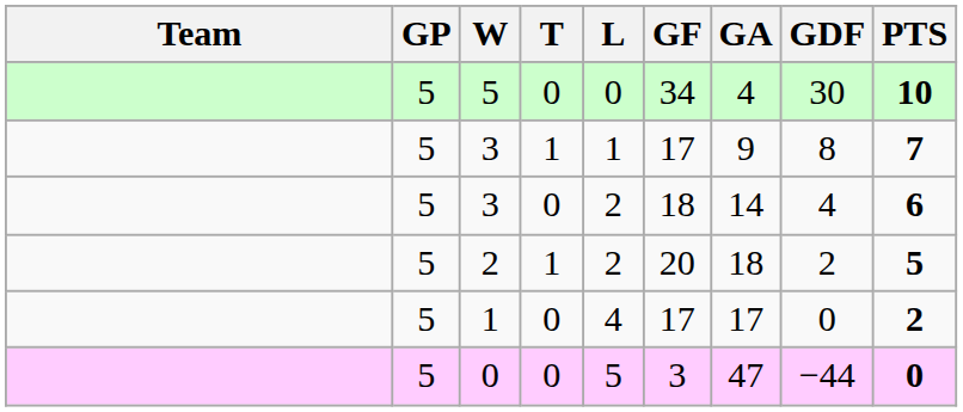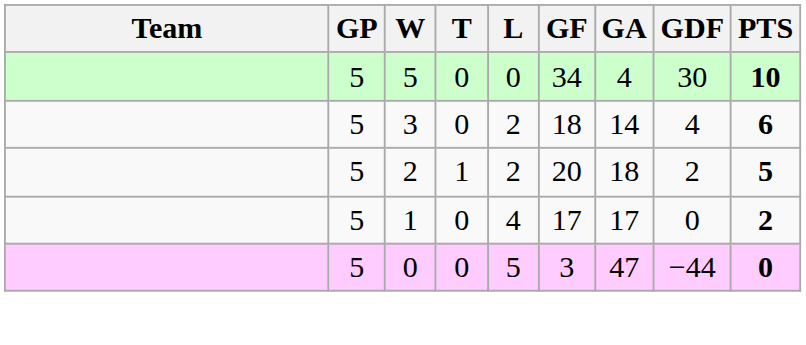 <table class="wikitable">
 <tr>
 <th width=165>Team</th>
 <th width=20>GP</th>
 <th width=20>W</th>
 <th width=20>T</th>
 <th width=20>L</th>
 <th width=20>GF</th>
 <th width=20>GA</th>
 <th width=20>GDF</th>
 <th width=20>PTS</th>
 </tr>
 <tr align=center style="background:#ccffcc;">
 <td style="text-align:left;"></td>
 <td>5</td>
 <td>5</td>
 <td>0</td>
 <td>0</td>
 <td>34</td>
 <td>4</td>
 <td>30</td>
 <td><strong>10</strong></td>
-</tr>
-<tr align=center>
-<td style="text-align:left;"></td>
-<td>5</td>
-<td>3</td>
-<td>1</td>
-<td>1</td>
-<td>17</td>
-<td>9</td>
-<td>8</td>
-<td><strong>7</strong></td>
 </tr>
 <tr align=center>
 <td style="text-align:left;"></td>
 <td>5</td>
 <td>3</td>
 <td>0</td>
 <td>2</td>
 <td>18</td>
 <td>14</td>
 <td>4</td>
 <td><strong>6</strong></td>
 </tr>
 <tr align=center>
 <td style="text-align:left;"></td>
 <td>5</td>
 <td>2</td>
 <td>1</td>
 <td>2</td>
 <td>20</td>
 <td>18</td>
 <td>2</td>
 <td><strong>5</strong></td>
 </tr>
 <tr align=center>
 <td style="text-align:left;"></td>
 <td>5</td>
 <td>1</td>
 <td>0</td>
 <td>4</td>
 <td>17</td>
 <td>17</td>
 <td>0</td>
 <td><strong>2</strong></td>
 </tr>
 <tr align=center style="background:#ffccff;">
 <td style="text-align:left;"></td>
 <td>5</td>
 <td>0</td>
 <td>0</td>
 <td>5</td>
 <td>3</td>
 <td>47</td>
 <td>−44</td>
 <td><strong>0</strong></td>
 </tr>
 </table>
